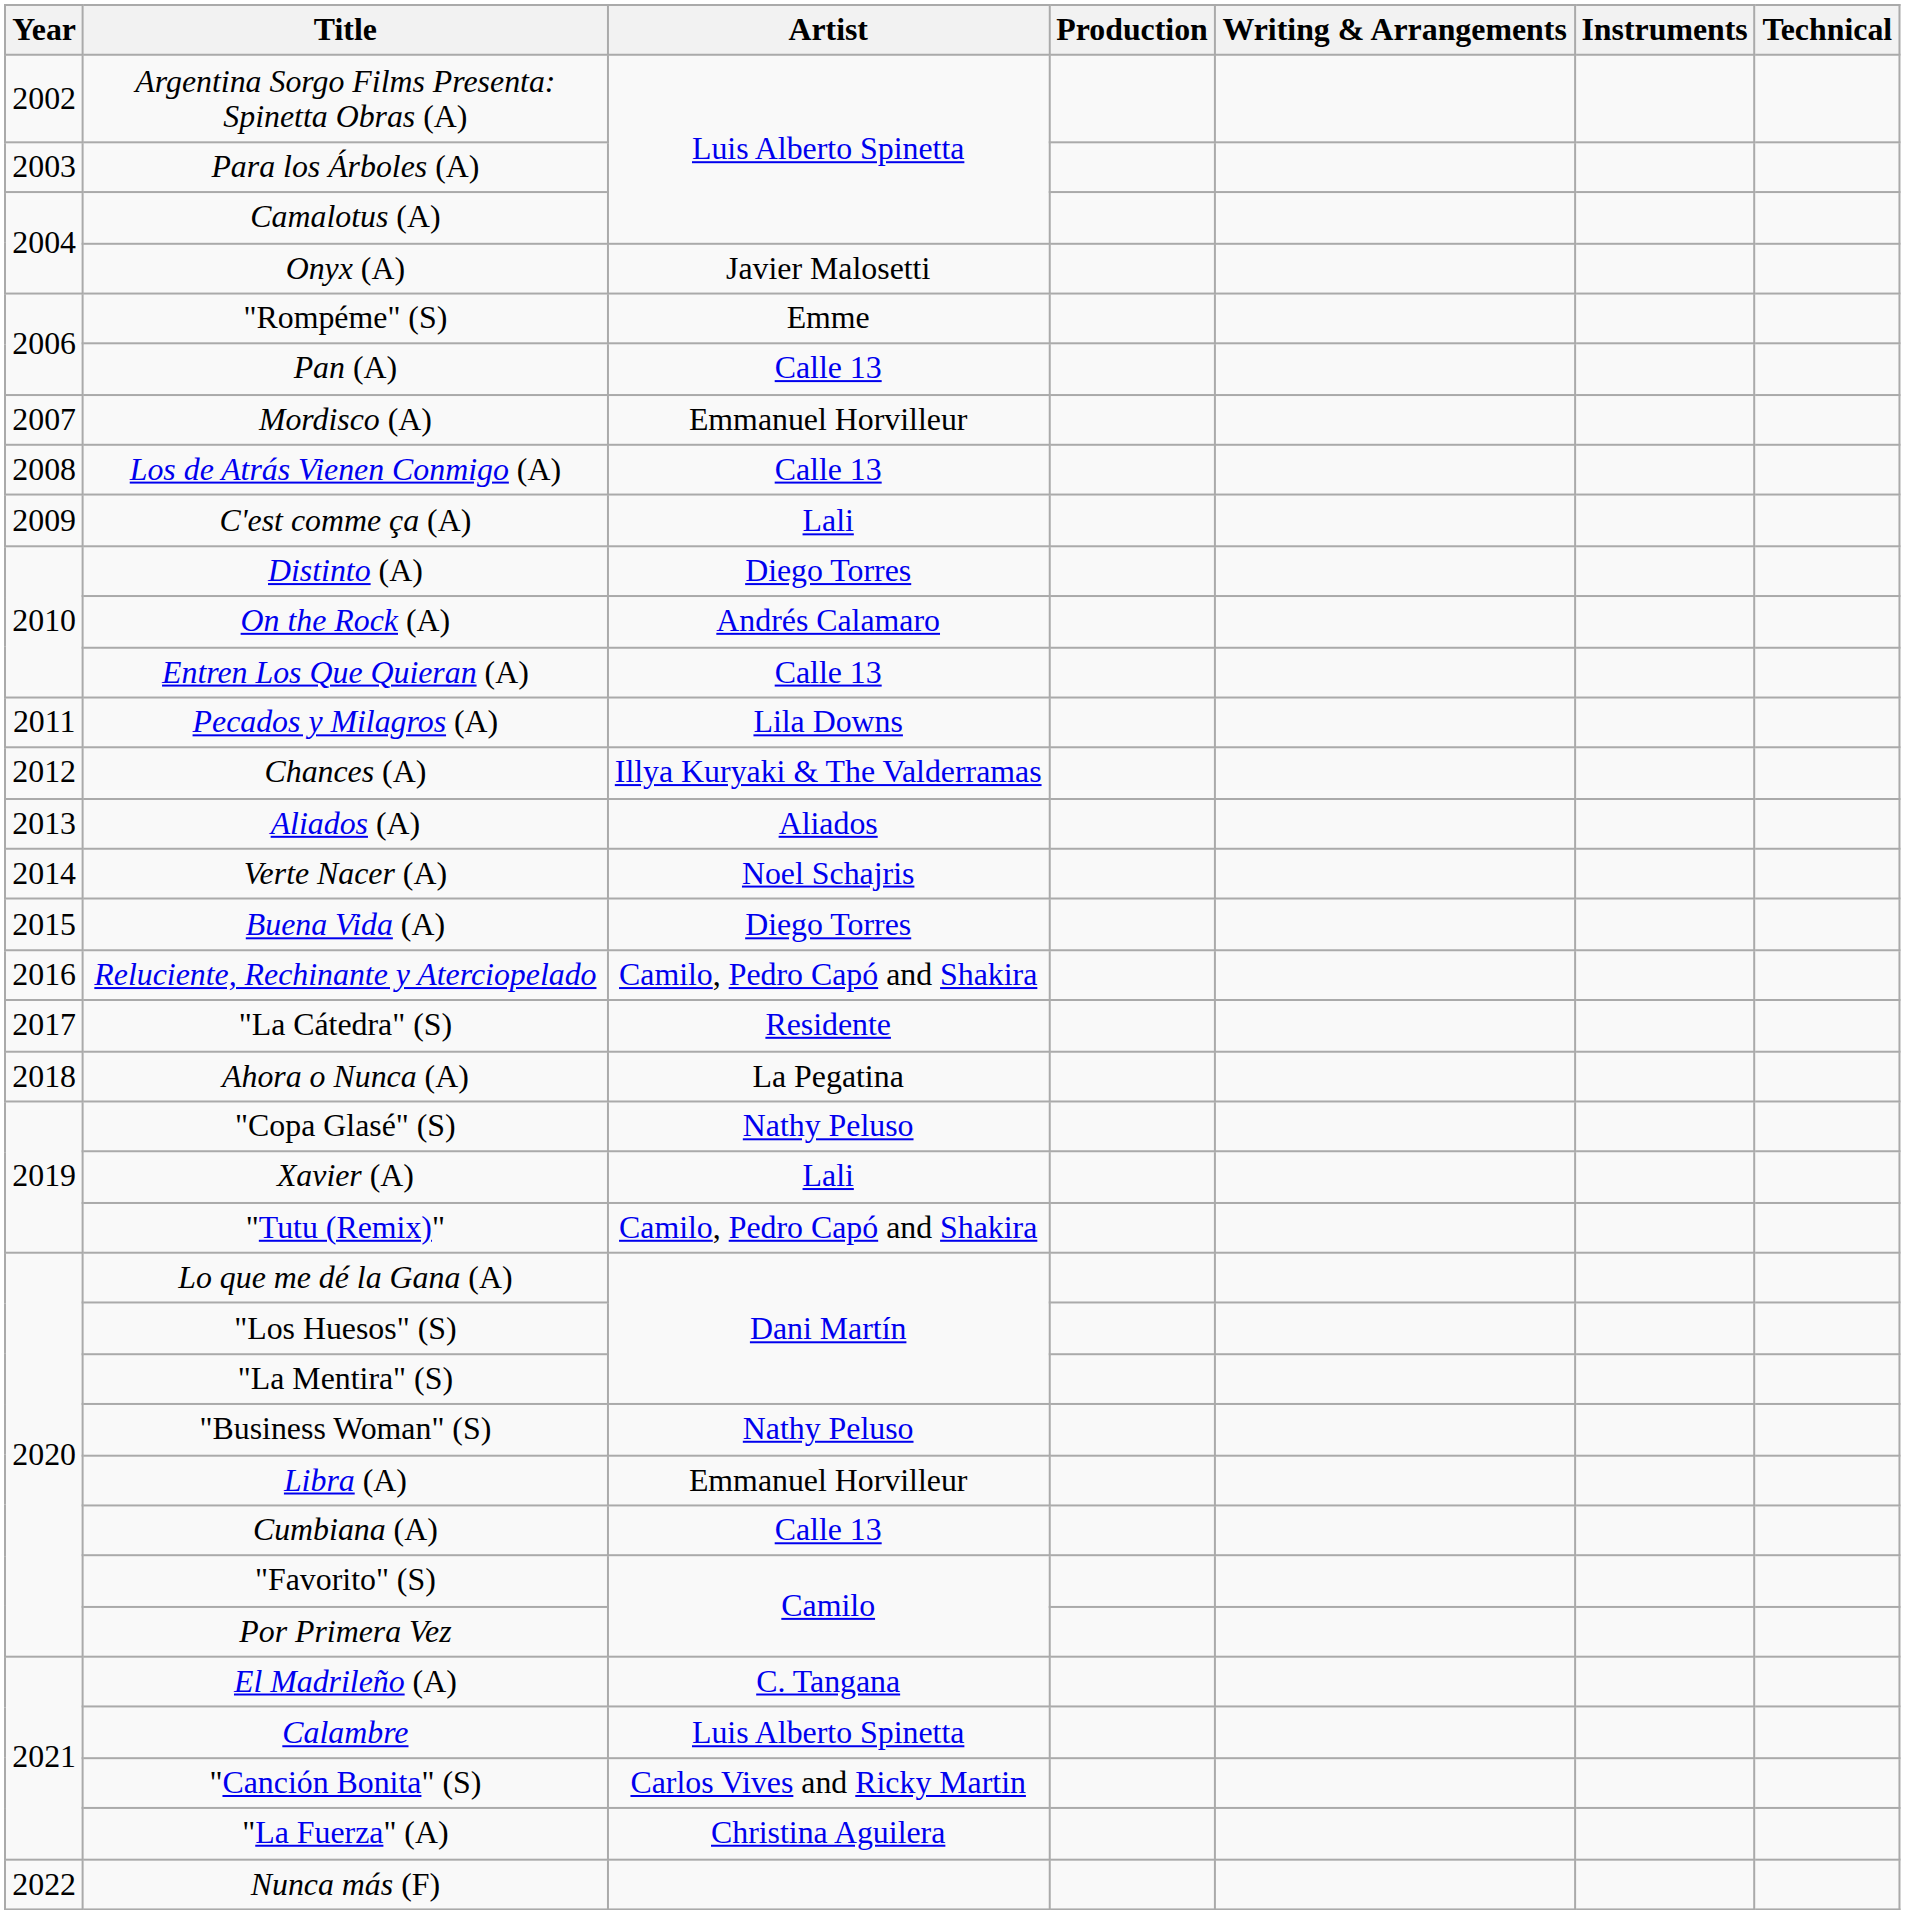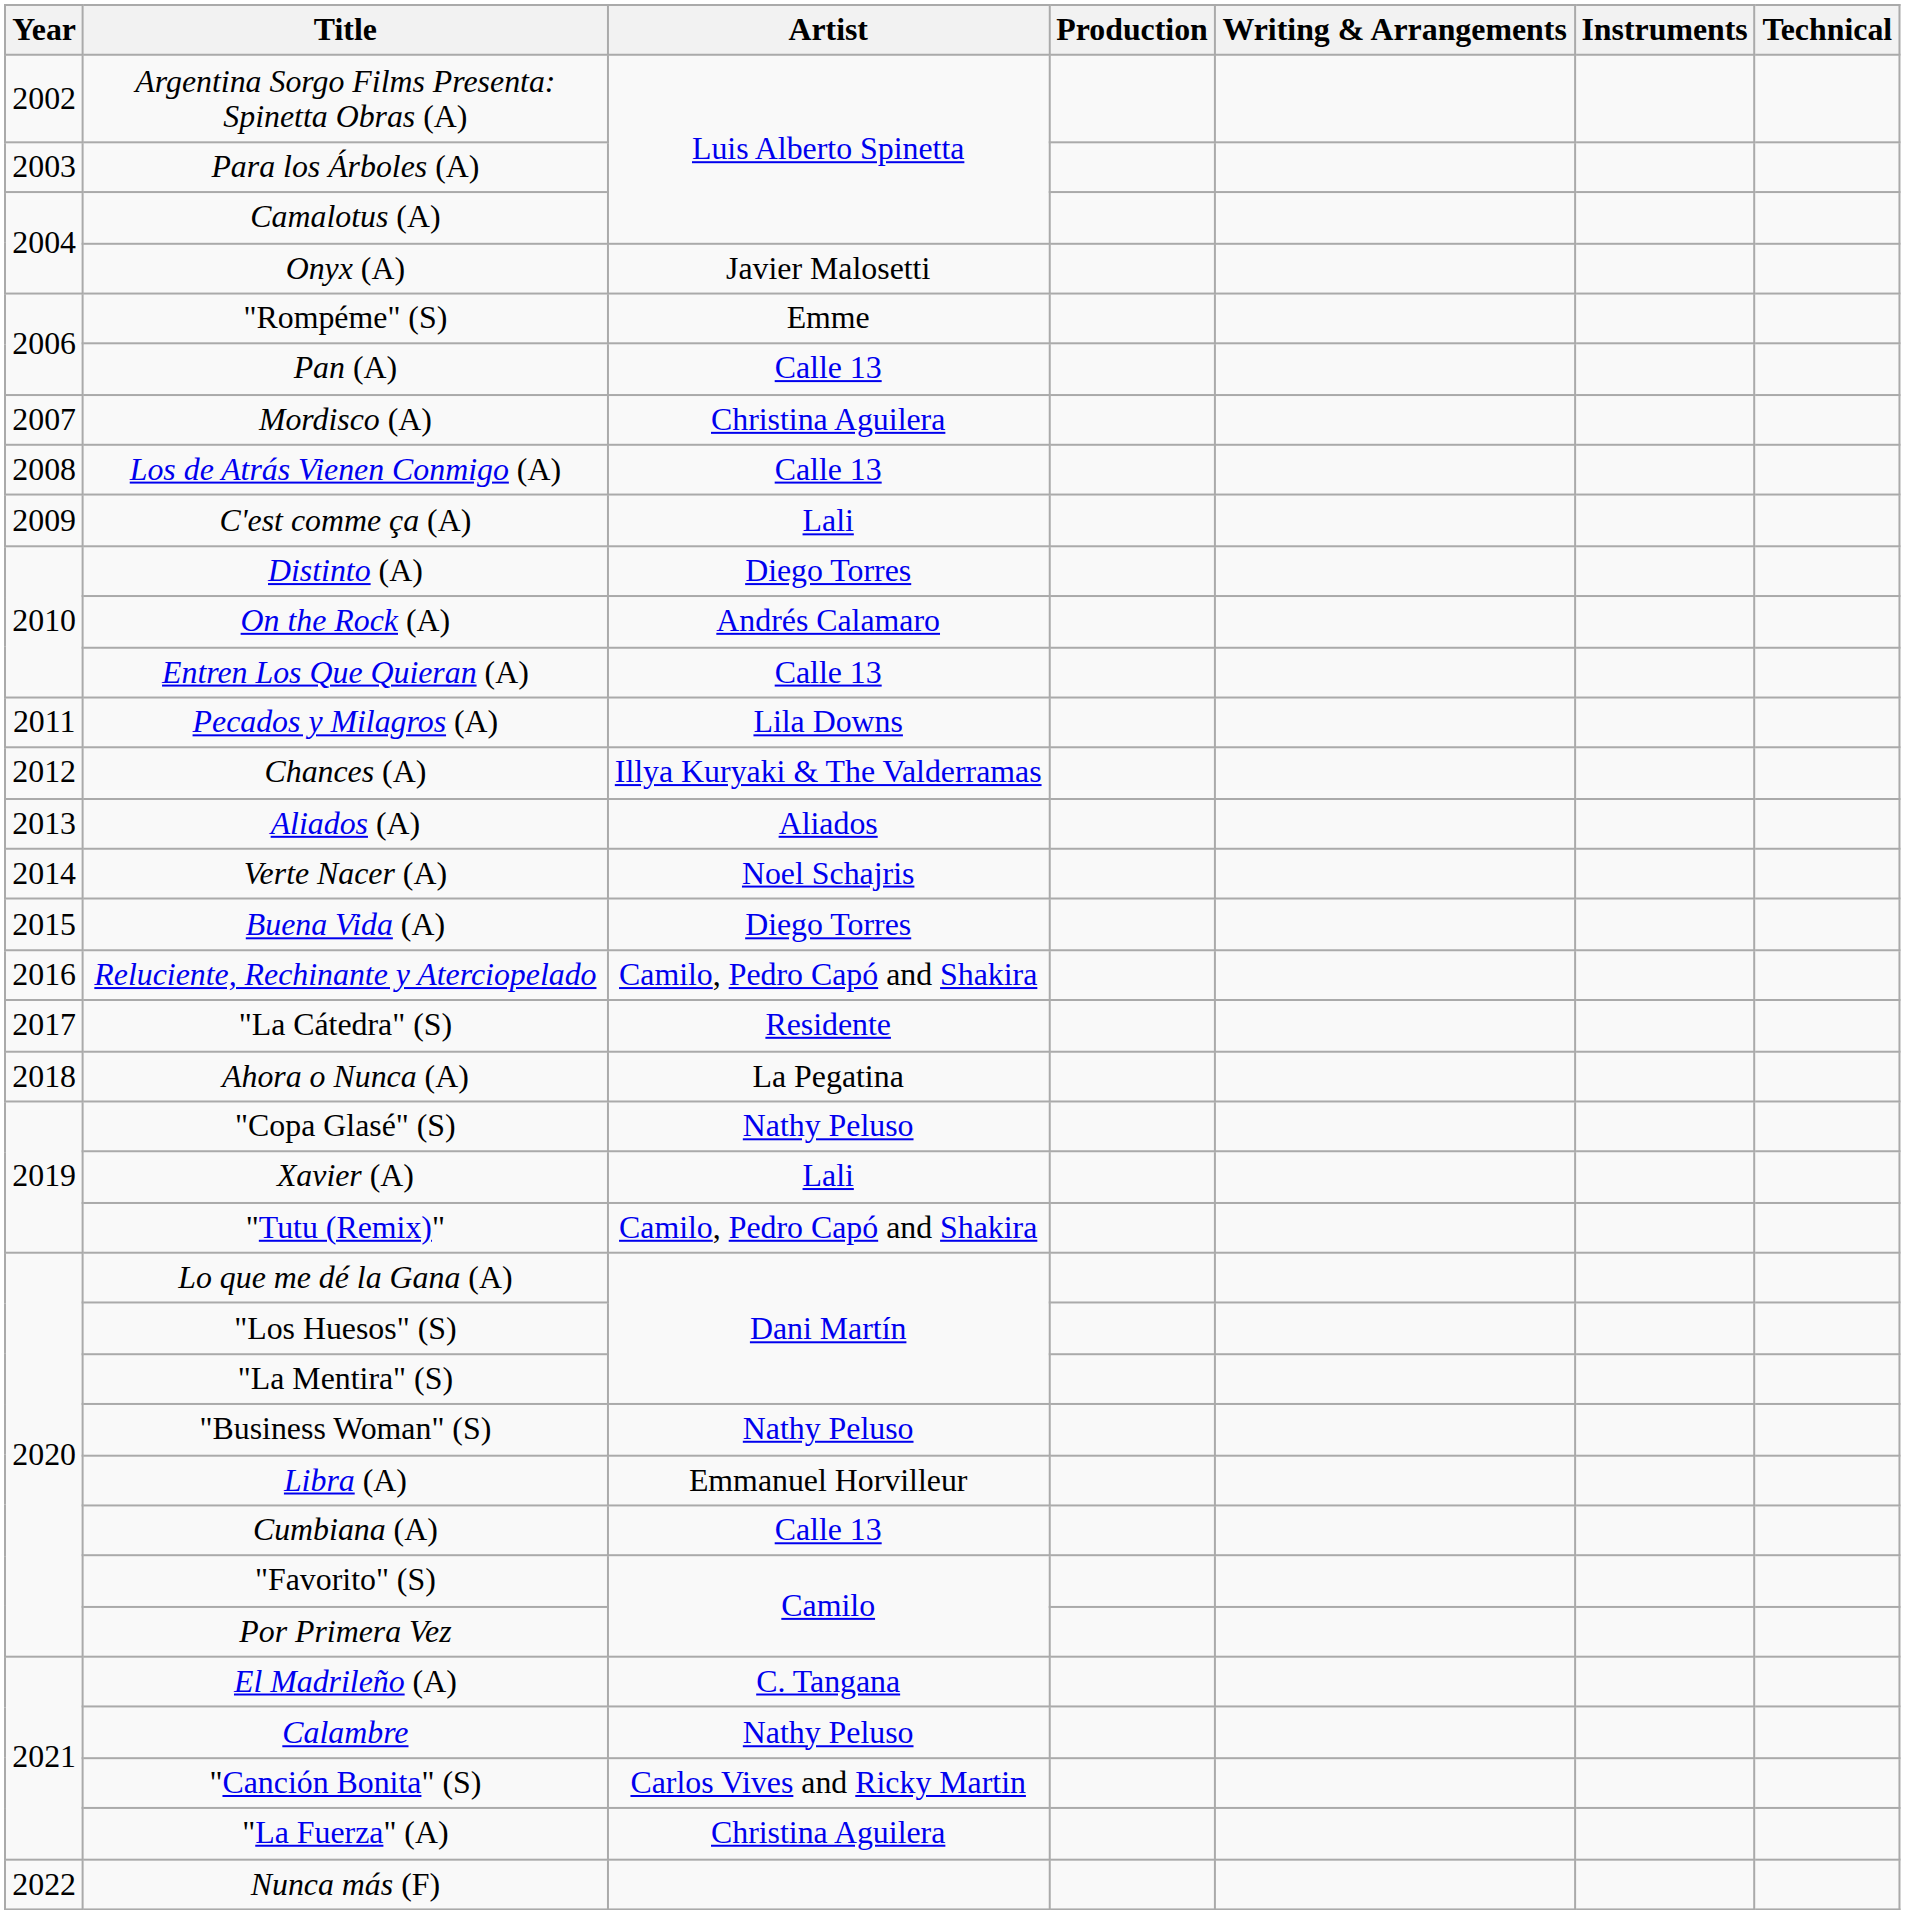 <table style="text-align:center;" class="wikitable plainrowheaders">
 <tr>
 <th scope="col">Year</th>
 <th scope="col" style="width:16em;">Title</th>
 <th scope="col">Artist</th>
 <th scope="col">Production</th>
 <th scope="col">Writing & Arrangements</th>
 <th scope="col">Instruments</th>
 <th scope="col">Technical</th>
 </tr>
 <tr>
 <td>2002</td>
 <td><em>Argentina Sorgo Films Presenta: Spinetta Obras</em> (A)</td>
 <td rowspan="3"><a href='#'>Luis Alberto Spinetta</a></td>
 <td></td>
 <td></td>
 <td></td>
 <td></td>
 </tr>
 <tr>
 <td>2003</td>
 <td><em>Para los Árboles</em> (A)</td>
 <td></td>
 <td></td>
 <td></td>
 <td></td>
 </tr>
 <tr>
 <td rowspan="2">2004</td>
 <td><em>Camalotus</em> (A)</td>
 <td></td>
 <td></td>
 <td></td>
 <td></td>
 </tr>
 <tr>
 <td><em>Onyx</em> (A)</td>
 <td>Javier Malosetti</td>
 <td></td>
 <td></td>
 <td></td>
 <td></td>
 </tr>
 <tr>
 <td rowspan="2">2006</td>
 <td>"Rompéme" (S)</td>
 <td>Emme</td>
 <td></td>
 <td></td>
 <td></td>
 <td></td>
 </tr>
 <tr>
 <td><em>Pan</em> (A)</td>
 <td><a href='#'>Calle 13</a></td>
 <td></td>
 <td></td>
 <td></td>
 <td></td>
 </tr>
 <tr>
 <td>2007</td>
 <td><em>Mordisco</em> (A)</td>
-<td>Emmanuel Horvilleur</td>
+<td><a href='#'>Christina Aguilera</a></td>
 <td></td>
 <td></td>
 <td></td>
 <td></td>
 </tr>
 <tr>
 <td>2008</td>
 <td><em><a href='#'>Los de Atrás Vienen Conmigo</a></em> (A)</td>
 <td><a href='#'>Calle 13</a></td>
 <td></td>
 <td></td>
 <td></td>
 <td></td>
 </tr>
 <tr>
 <td>2009</td>
 <td><em>C'est comme ça</em> (A)</td>
 <td><a href='#'>Lali</a></td>
 <td></td>
 <td></td>
 <td></td>
 <td></td>
 </tr>
 <tr>
 <td rowspan="3">2010</td>
 <td><em><a href='#'>Distinto</a></em> (A)</td>
 <td><a href='#'>Diego Torres</a></td>
 <td></td>
 <td></td>
 <td></td>
 <td></td>
 </tr>
 <tr>
 <td><em><a href='#'>On the Rock</a></em> (A)</td>
 <td><a href='#'>Andrés Calamaro</a></td>
 <td></td>
 <td></td>
 <td></td>
 <td></td>
 </tr>
 <tr>
 <td><em><a href='#'>Entren Los Que Quieran</a></em> (A)</td>
 <td><a href='#'>Calle 13</a></td>
 <td></td>
 <td></td>
 <td></td>
 <td></td>
 </tr>
 <tr>
 <td>2011</td>
 <td><em><a href='#'>Pecados y Milagros</a></em> (A)</td>
 <td><a href='#'>Lila Downs</a></td>
 <td></td>
 <td></td>
 <td></td>
 <td></td>
 </tr>
 <tr>
 <td>2012</td>
 <td><em>Chances</em> (A)</td>
 <td><a href='#'>Illya Kuryaki & The Valderramas</a></td>
 <td></td>
 <td></td>
 <td></td>
 <td></td>
 </tr>
 <tr>
 <td>2013</td>
 <td><em><a href='#'>Aliados</a></em> (A)</td>
 <td><a href='#'>Aliados</a></td>
 <td></td>
 <td></td>
 <td></td>
 <td></td>
 </tr>
 <tr>
 <td>2014</td>
 <td><em>Verte Nacer</em> (A)</td>
 <td><a href='#'>Noel Schajris</a></td>
 <td></td>
 <td></td>
 <td></td>
 <td></td>
 </tr>
 <tr>
 <td>2015</td>
 <td><em><a href='#'>Buena Vida</a></em> (A)</td>
 <td><a href='#'>Diego Torres</a></td>
 <td></td>
 <td></td>
 <td></td>
 <td></td>
 </tr>
 <tr>
 <td>2016</td>
 <td><em><a href='#'>Reluciente, Rechinante y Aterciopelado</a></em></td>
 <td><a href='#'>Camilo</a>, <a href='#'>Pedro Capó</a> and <a href='#'>Shakira</a></td>
 <td></td>
 <td></td>
 <td></td>
 <td></td>
 </tr>
 <tr>
 <td>2017</td>
 <td>"La Cátedra" (S)</td>
 <td><a href='#'>Residente</a></td>
 <td></td>
 <td></td>
 <td></td>
 <td></td>
 </tr>
 <tr>
 <td>2018</td>
 <td><em>Ahora o Nunca</em> (A)</td>
 <td>La Pegatina</td>
 <td></td>
 <td></td>
 <td></td>
 <td></td>
 </tr>
 <tr>
 <td rowspan="3">2019</td>
 <td>"Copa Glasé" (S)</td>
 <td><a href='#'>Nathy Peluso</a></td>
 <td></td>
 <td></td>
 <td></td>
 <td></td>
 </tr>
 <tr>
 <td><em>Xavier</em> (A)</td>
 <td><a href='#'>Lali</a></td>
 <td></td>
 <td></td>
 <td></td>
 <td></td>
 </tr>
 <tr>
 <td>"<a href='#'>Tutu (Remix)</a>"</td>
 <td><a href='#'>Camilo</a>, <a href='#'>Pedro Capó</a> and <a href='#'>Shakira</a></td>
 <td></td>
 <td></td>
 <td></td>
 <td></td>
 </tr>
 <tr>
 <td rowspan="8">2020</td>
 <td><em>Lo que me dé la Gana</em> (A)</td>
 <td rowspan="3"><a href='#'>Dani Martín</a></td>
 <td></td>
 <td></td>
 <td></td>
 <td></td>
 </tr>
 <tr>
 <td>"Los Huesos" (S)</td>
 <td></td>
 <td></td>
 <td></td>
 <td></td>
 </tr>
 <tr>
 <td>"La Mentira" (S)</td>
 <td></td>
 <td></td>
 <td></td>
 <td></td>
 </tr>
 <tr>
 <td>"Business Woman" (S)</td>
 <td><a href='#'>Nathy Peluso</a></td>
 <td></td>
 <td></td>
 <td></td>
 <td></td>
 </tr>
 <tr>
 <td><em><a href='#'>Libra</a></em> (A)</td>
 <td>Emmanuel Horvilleur</td>
 <td></td>
 <td></td>
 <td></td>
 <td></td>
 </tr>
 <tr>
 <td><em>Cumbiana</em> (A)</td>
 <td><a href='#'>Calle 13</a></td>
 <td></td>
 <td></td>
 <td></td>
 <td></td>
 </tr>
 <tr>
 <td>"Favorito" (S)</td>
 <td rowspan="2"><a href='#'>Camilo</a></td>
 <td></td>
 <td></td>
 <td></td>
 <td></td>
 </tr>
 <tr>
 <td><em>Por Primera Vez</em></td>
 <td></td>
 <td></td>
 <td></td>
 <td></td>
 </tr>
 <tr>
 <td rowspan="4">2021</td>
 <td><em><a href='#'>El Madrileño</a></em> (A)</td>
 <td><a href='#'>C. Tangana</a></td>
 <td></td>
 <td></td>
 <td></td>
 <td></td>
 </tr>
 <tr>
 <td><em><a href='#'>Calambre</a></em></td>
-<td><a href='#'>Luis Alberto Spinetta</a></td>
+<td><a href='#'>Nathy Peluso</a></td>
 <td></td>
 <td></td>
 <td></td>
 <td></td>
 </tr>
 <tr>
 <td>"<a href='#'>Canción Bonita</a>" (S)</td>
 <td><a href='#'>Carlos Vives</a> and <a href='#'>Ricky Martin</a></td>
 <td></td>
 <td></td>
 <td></td>
 <td></td>
 </tr>
 <tr>
 <td>"<a href='#'>La Fuerza</a>" (A)</td>
 <td><a href='#'>Christina Aguilera</a></td>
 <td></td>
 <td></td>
 <td></td>
 <td></td>
 </tr>
 <tr>
 <td>2022</td>
 <td><em>Nunca más</em> (F)</td>
 <td></td>
 <td></td>
 <td></td>
 <td></td>
 </tr>
 </table>
